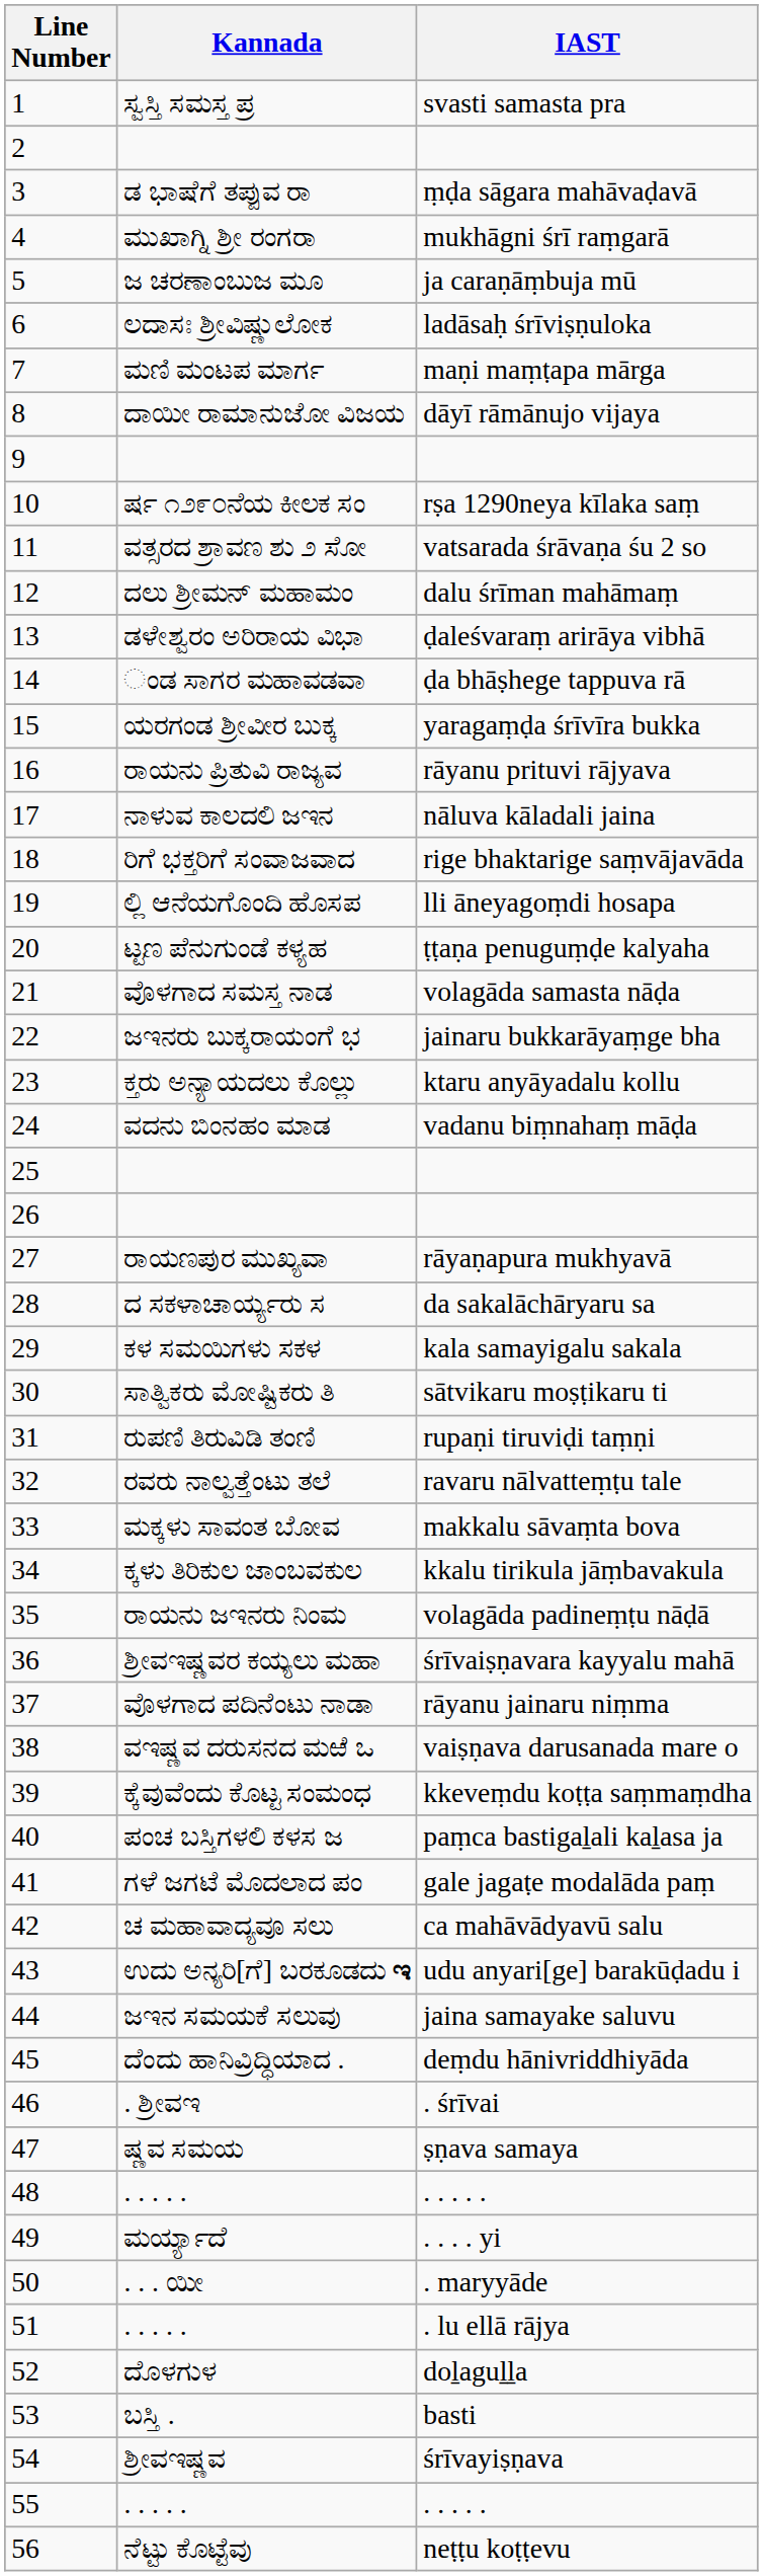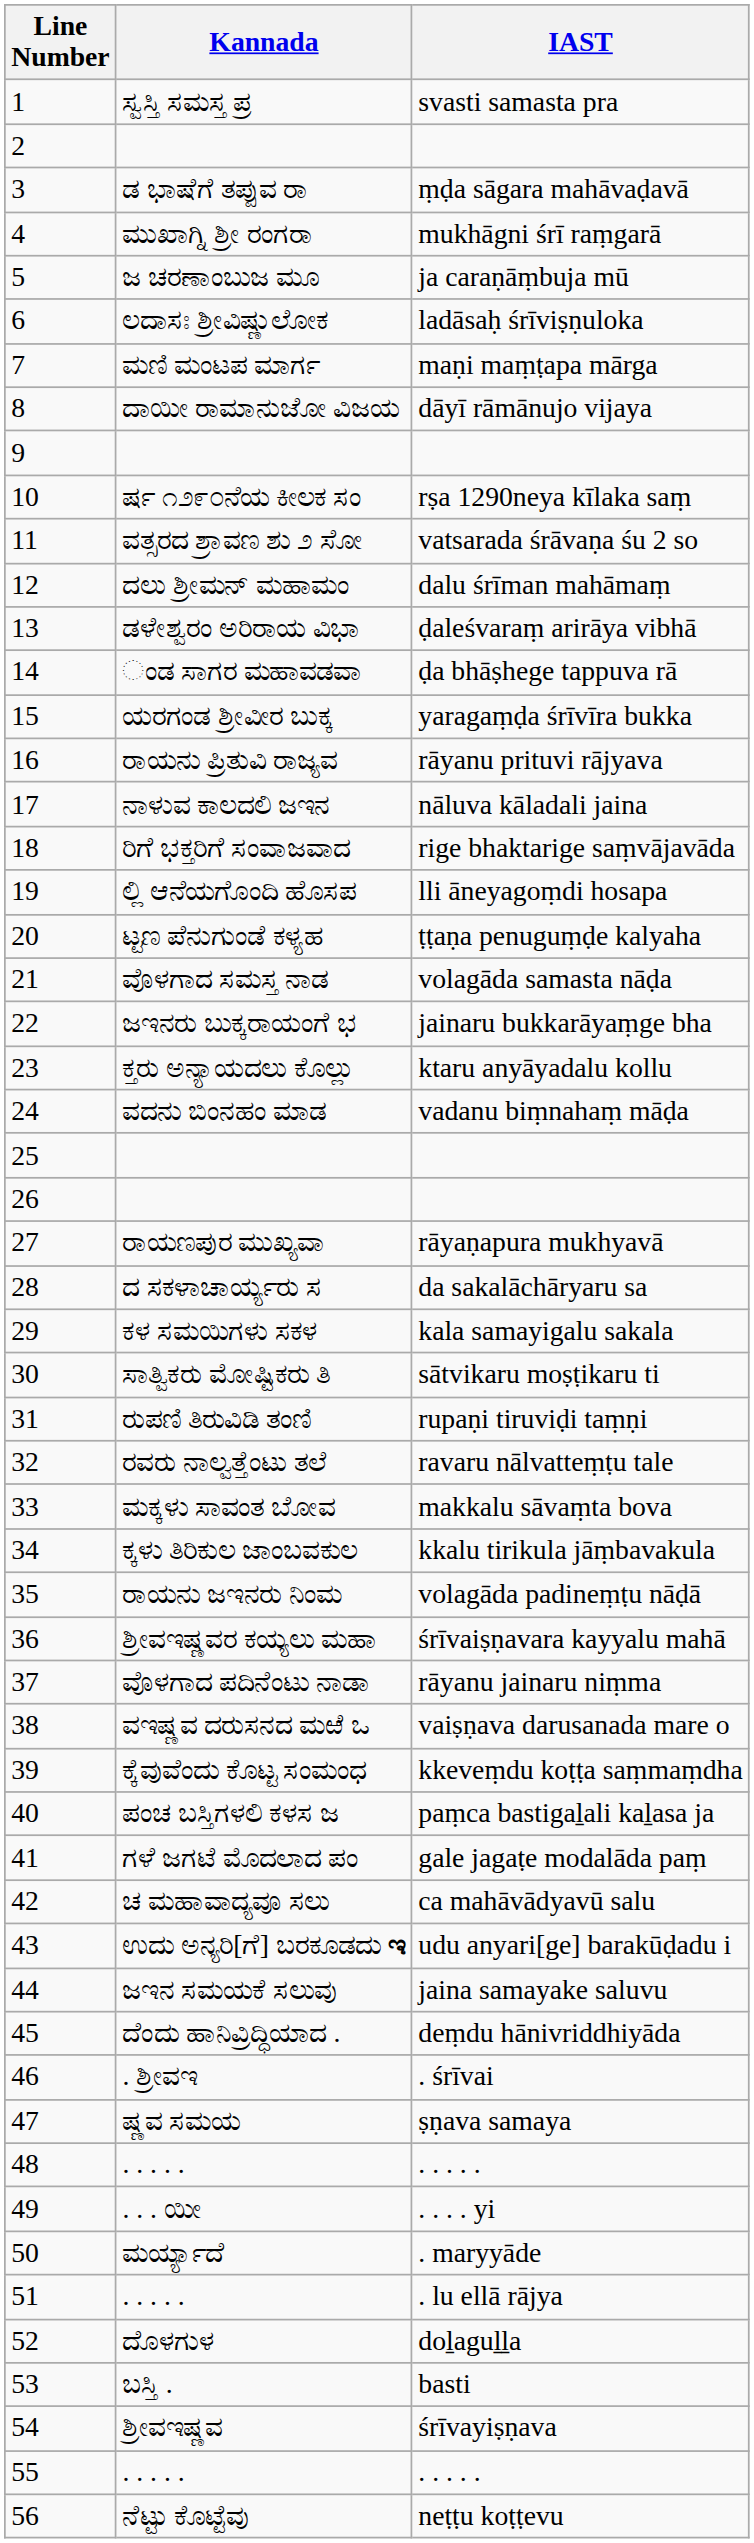 <table class="wikitable">
 <tr>
 <th>Line<br>Number</th>
 <th><a href='#'>Kannada</a></th>
 <th><a href='#'>IAST</a></th>
 </tr>
 <tr>
 <td>1</td>
 <td>ಸ್ವಸ್ತಿ ಸಮಸ್ತ  ಪ್ರ</td>
 <td>svasti samasta pra</td>
 </tr>
 <tr>
 <td>2</td>
 <td></td>
 <td></td>
 </tr>
 <tr>
 <td>3</td>
 <td>ಡ ಭಾಷೆಗೆ ತಪ್ಪುವ  ರಾ</td>
 <td>ṃḍa sāgara mahāvaḍavā</td>
 </tr>
 <tr>
 <td>4</td>
 <td>ಮುಖಾಗ್ನಿ ಶ್ರೀ  ರಂಗರಾ</td>
 <td>mukhāgni śrī raṃgarā</td>
 </tr>
 <tr>
 <td>5</td>
 <td>ಜ ಚರಣಾಂಬುಜ ಮೂ</td>
 <td>ja caraṇāṃbuja mū</td>
 </tr>
 <tr>
 <td>6</td>
 <td>ಲದಾಸಃ ಶ್ರೀವಿಷ್ಣುಲೋಕ</td>
 <td>ladāsaḥ śrīviṣṇuloka</td>
 </tr>
 <tr>
 <td>7</td>
 <td>ಮಣಿ ಮಂಟಪ ಮಾರ್ಗ</td>
 <td>maṇi maṃṭapa mārga</td>
 </tr>
 <tr>
 <td>8</td>
 <td>ದಾಯೀ ರಾಮಾನುಜೋ ವಿಜಯ</td>
 <td>dāyī rāmānujo vijaya</td>
 </tr>
 <tr>
 <td>9</td>
 <td></td>
 <td></td>
 </tr>
 <tr>
 <td>10</td>
 <td>ರ್ಷ ೧೨೯೦ನೆಯ ಕೀಲಕ  ಸಂ</td>
 <td>rṣa 1290neya kīlaka saṃ</td>
 </tr>
 <tr>
 <td>11</td>
 <td>ವತ್ಸರದ ಶ್ರಾವಣ ಶು  ೨ ಸೋ</td>
 <td>vatsarada śrāvaṇa śu 2 so</td>
 </tr>
 <tr>
 <td>12</td>
 <td>ದಲು ಶ್ರೀಮನ್  ಮಹಾಮಂ</td>
 <td>dalu śrīman mahāmaṃ</td>
 </tr>
 <tr>
 <td>13</td>
 <td>ಡಳೇಶ್ವರಂ ಅರಿರಾಯ  ವಿಭಾ</td>
 <td>ḍaleśvaraṃ arirāya vibhā</td>
 </tr>
 <tr>
 <td>14</td>
 <td>ಂಡ ಸಾಗರ ಮಹಾವಡವಾ</td>
 <td>ḍa bhāṣhege tappuva rā</td>
 </tr>
 <tr>
 <td>15</td>
 <td>ಯರಗಂಡ ಶ್ರೀವೀರ ಬುಕ್ಕ</td>
 <td>yaragaṃḍa śrīvīra bukka</td>
 </tr>
 <tr>
 <td>16</td>
 <td>ರಾಯನು ಪ್ರಿತುವಿ  ರಾಜ್ಯವ</td>
 <td>rāyanu prituvi rājyava</td>
 </tr>
 <tr>
 <td>17</td>
 <td>ನಾಳುವ ಕಾಲದಲಿ ಜಇನ</td>
 <td>nāluva kāladali jaina</td>
 </tr>
 <tr>
 <td>18</td>
 <td>ರಿಗೆ ಭಕ್ತರಿಗೆ  ಸಂವಾಜವಾದ</td>
 <td>rige bhaktarige saṃvājavāda</td>
 </tr>
 <tr>
 <td>19</td>
 <td>ಲ್ಲಿ ಆನೆಯಗೊಂದಿ  ಹೊಸಪ</td>
 <td>lli āneyagoṃdi hosapa</td>
 </tr>
 <tr>
 <td>20</td>
 <td>ಟ್ಟಣ ಪೆನುಗುಂಡೆ  ಕಳ್ಯಹ</td>
 <td>ṭṭaṇa penuguṃḍe kalyaha</td>
 </tr>
 <tr>
 <td>21</td>
 <td>ವೊಳಗಾದ ಸಮಸ್ತ ನಾಡ</td>
 <td>volagāda samasta nāḍa</td>
 </tr>
 <tr>
 <td>22</td>
 <td>ಜಇನರು ಬುಕ್ಕರಾಯಂಗೆ  ಭ</td>
 <td>jainaru bukkarāyaṃge bha</td>
 </tr>
 <tr>
 <td>23</td>
 <td>ಕ್ತರು ಅನ್ಯಾಯದಲು  ಕೊಲ್ಲು</td>
 <td>ktaru anyāyadalu kollu</td>
 </tr>
 <tr>
 <td>24</td>
 <td>ವದನು ಬಿಂನಹಂ ಮಾಡ</td>
 <td>vadanu biṃnahaṃ māḍa</td>
 </tr>
 <tr>
 <td>25</td>
 <td></td>
 <td></td>
 </tr>
 <tr>
 <td>26</td>
 <td></td>
 <td></td>
 </tr>
 <tr>
 <td>27</td>
 <td>ರಾಯಣಪುರ ಮುಖ್ಯವಾ</td>
 <td>rāyaṇapura mukhyavā</td>
 </tr>
 <tr>
 <td>28</td>
 <td>ದ ಸಕಳಾಚಾರ್ಯ್ಯರು ಸ</td>
 <td>da sakalāchāryaru sa</td>
 </tr>
 <tr>
 <td>29</td>
 <td>ಕಳ ಸಮಯಿಗಳು ಸಕಳ</td>
 <td>kala samayigalu sakala</td>
 </tr>
 <tr>
 <td>30</td>
 <td>ಸಾತ್ವಿಕರು  ಮೋಷ್ಟಿಕರು ತಿ</td>
 <td>sātvikaru moṣṭikaru ti</td>
 </tr>
 <tr>
 <td>31</td>
 <td>ರುಪಣಿ ತಿರುವಿಡಿ  ತಂಣಿ</td>
 <td>rupaṇi tiruviḍi taṃṇi</td>
 </tr>
 <tr>
 <td>32</td>
 <td>ರವರು ನಾಲ್ವತ್ತೆಂಟು  ತಲೆ</td>
 <td>ravaru nālvatteṃṭu tale</td>
 </tr>
 <tr>
 <td>33</td>
 <td>ಮಕ್ಕಳು ಸಾವಂತ ಬೋವ</td>
 <td>makkalu sāvaṃta bova</td>
 </tr>
 <tr>
 <td>34</td>
 <td>ಕ್ಕಳು ತಿರಿಕುಲ ಜಾಂಬವಕುಲ</td>
 <td>kkalu tirikula jāṃbavakula</td>
 </tr>
 <tr>
 <td>35</td>
 <td>ರಾಯನು ಜಇನರು ನಿಂಮ</td>
 <td>volagāda padineṃṭu nāḍā</td>
 </tr>
 <tr>
 <td>36</td>
 <td>ಶ್ರೀವಇಷ್ಣವರ  ಕಯ್ಯಲು ಮಹಾ</td>
 <td>śrīvaiṣṇavara kayyalu mahā</td>
 </tr>
 <tr>
 <td>37</td>
 <td>ವೊಳಗಾದ ಪದಿನೆಂಟು  ನಾಡಾ</td>
 <td>rāyanu jainaru niṃma</td>
 </tr>
 <tr>
 <td>38</td>
 <td>ವಇಷ್ಣವ ದರುಸನದ ಮಱೆ  ಒ</td>
 <td>vaiṣṇava darusanada mare o</td>
 </tr>
 <tr>
 <td>39</td>
 <td>ಕ್ಕೆವುವೆಂದು ಕೊಟ್ಟ ಸಂಮಂಧ</td>
 <td>kkeveṃdu koṭṭa saṃmaṃdha</td>
 </tr>
 <tr>
 <td>40</td>
 <td>ಪಂಚ ಬಸ್ತಿಗಳಲಿ  ಕಳಸ ಜ</td>
 <td>paṃca bastigaḻali kaḻasa ja</td>
 </tr>
 <tr>
 <td>41</td>
 <td>ಗಳೆ ಜಗಟೆ ಮೊದಲಾದ  ಪಂ</td>
 <td>gale jagaṭe modalāda paṃ</td>
 </tr>
 <tr>
 <td>42</td>
 <td>ಚ ಮಹಾವಾದ್ಯವೂ ಸಲು</td>
 <td>ca mahāvādyavū salu</td>
 </tr>
 <tr>
 <td>43</td>
 <td>ಉದು ಅನ್ಯರಿ[ಗೆ]  ಬರಕೂಡದು <strong>ಇ</strong></td>
 <td>udu anyari[ge] barakūḍadu i</td>
 </tr>
 <tr>
 <td>44</td>
 <td>ಜಇನ ಸಮಯಕೆ ಸಲುವು</td>
 <td>jaina samayake saluvu</td>
 </tr>
 <tr>
 <td>45</td>
 <td>ದೆಂದು ಹಾನಿವ್ರಿದ್ಧಿಯಾದ .</td>
 <td>deṃdu hānivriddhiyāda</td>
 </tr>
 <tr>
 <td>46</td>
 <td>. ಶ್ರೀವಇ</td>
 <td>. śrīvai</td>
 </tr>
 <tr>
 <td>47</td>
 <td>ಷ್ಣವ ಸಮಯ</td>
 <td>ṣṇava samaya</td>
 </tr>
 <tr>
 <td>48</td>
 <td>. . . . .</td>
 <td>. . . . .</td>
 </tr>
 <tr>
 <td>49</td>
-<td>ಮರ್ಯ್ಯಾದೆ</td>
+<td>. . . ಯೀ</td>
 <td>. . . . yi</td>
 </tr>
 <tr>
 <td>50</td>
-<td>. . . ಯೀ</td>
+<td>ಮರ್ಯ್ಯಾದೆ</td>
 <td>. maryyāde</td>
 </tr>
 <tr>
 <td>51</td>
 <td>. . . . .</td>
 <td>. lu ellā rājya</td>
 </tr>
 <tr>
 <td>52</td>
 <td>ದೊಳಗುಳ</td>
 <td>doḻaguḻḻa</td>
 </tr>
 <tr>
 <td>53</td>
 <td>ಬಸ್ತಿ .</td>
 <td>basti</td>
 </tr>
 <tr>
 <td>54</td>
 <td>ಶ್ರೀವಇಷ್ಣವ</td>
 <td>śrīvayiṣṇava</td>
 </tr>
 <tr>
 <td>55</td>
 <td>. . . . .</td>
 <td>. . . . .</td>
 </tr>
 <tr>
 <td>56</td>
 <td>ನೆಟ್ಟು ಕೊಟ್ಟೆವು</td>
 <td>neṭṭu koṭṭevu</td>
 </tr>
 </table>
